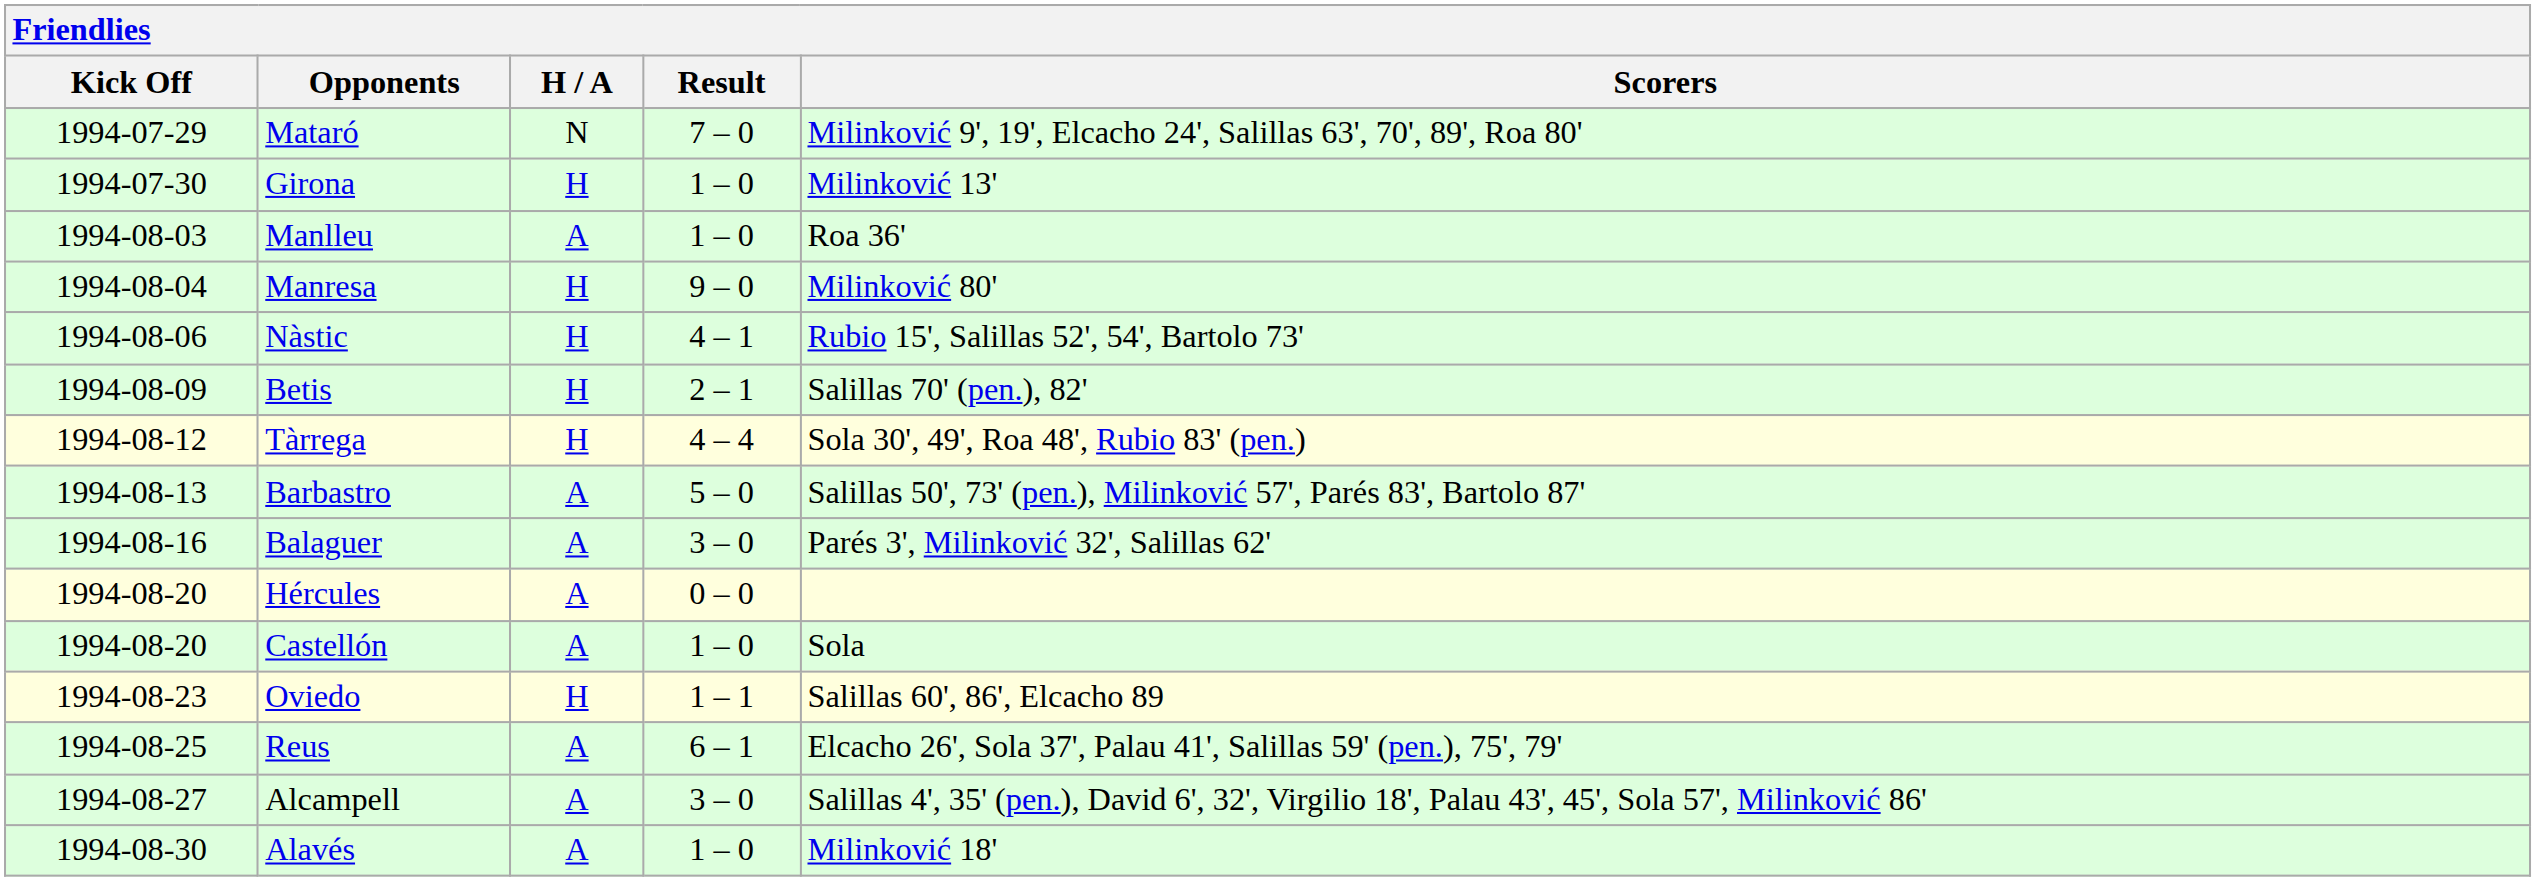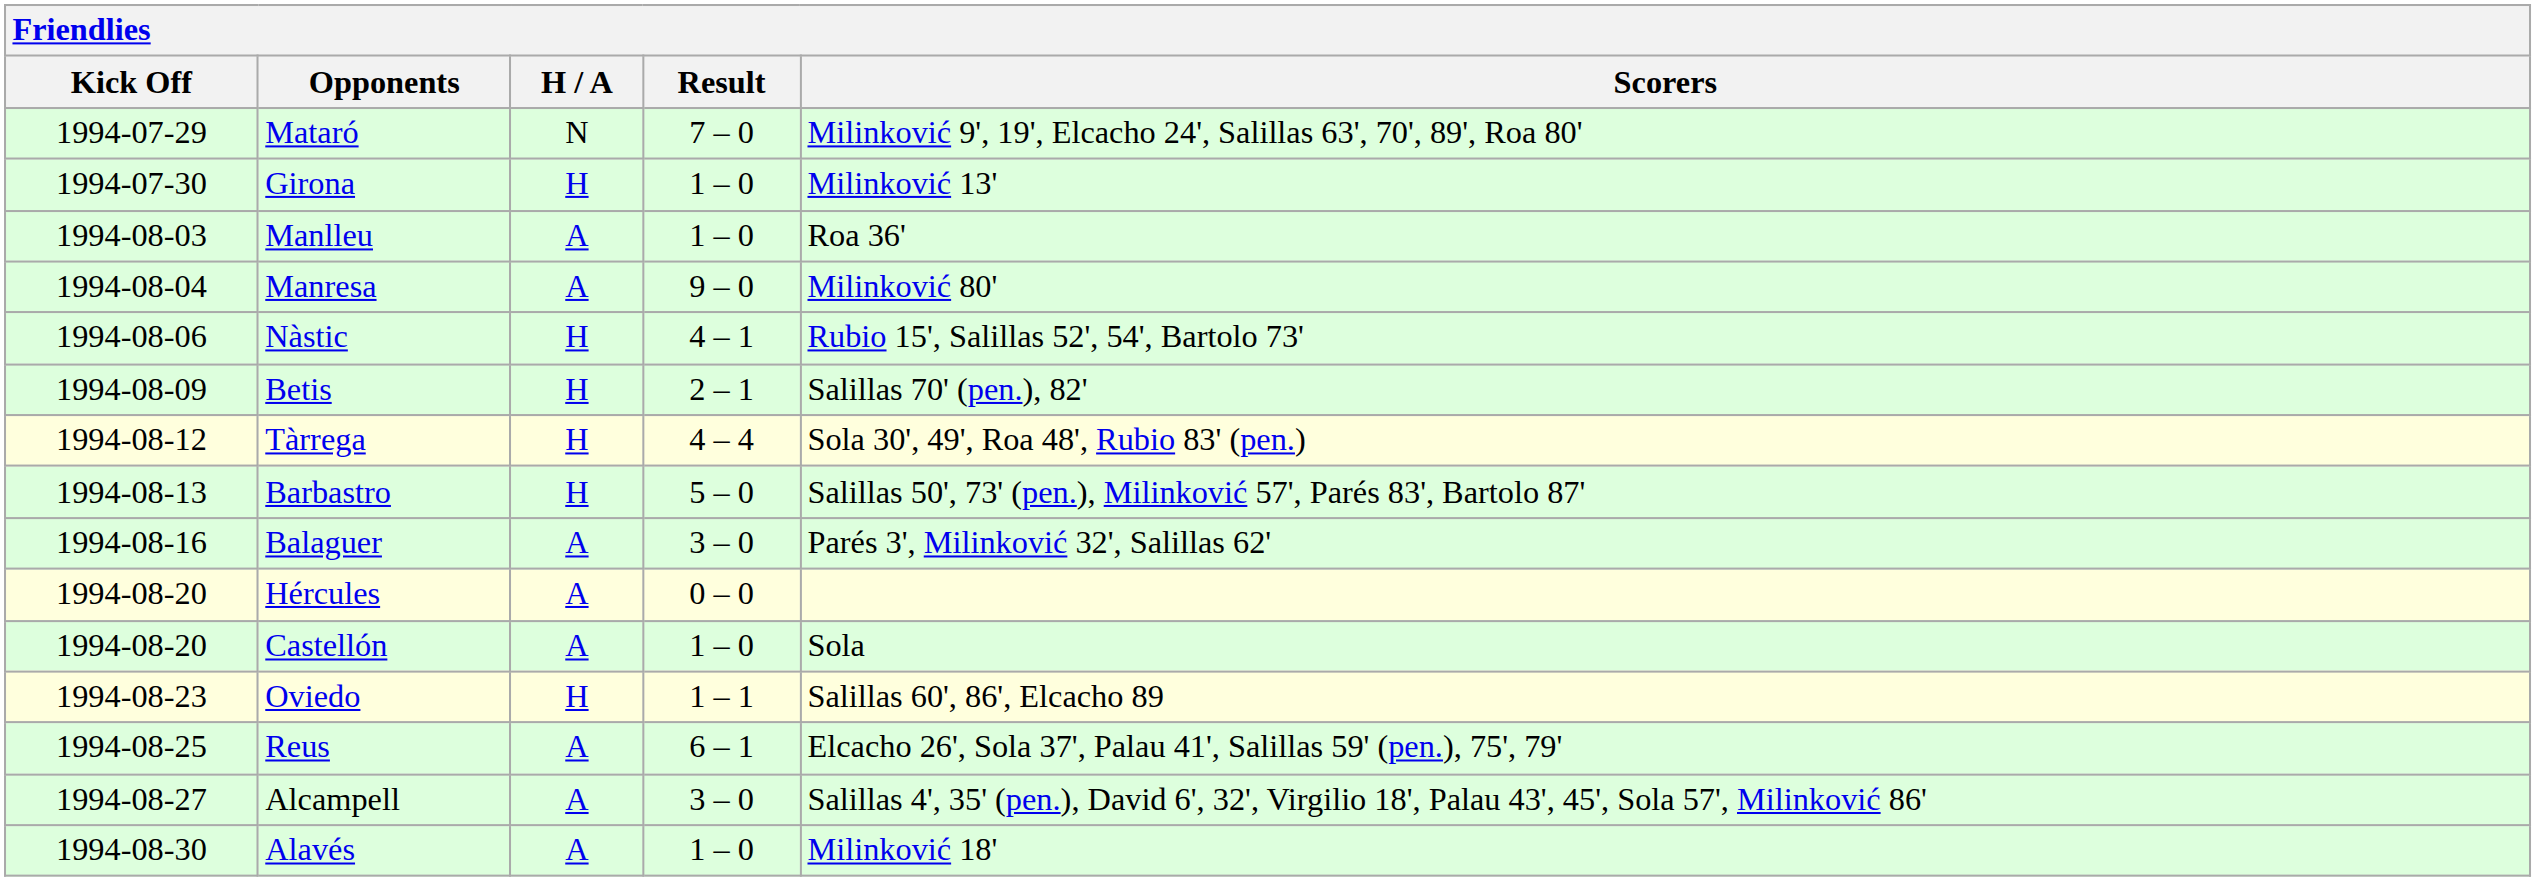 <table class="wikitable collapsible collapsed" style="width:99%;">
 <tr>
 <th colspan="8" style="text-align:left;"><a href='#'>Friendlies</a></th>
 </tr>
 <tr>
 <th>Kick Off</th>
 <th>Opponents</th>
 <th>H / A</th>
 <th>Result</th>
 <th>Scorers</th>
 </tr>
 <tr bgcolor="#ddffdd">
 <td align=center>1994-07-29</td>
 <td> <a href='#'>Mataró</a></td>
 <td align=center>N</td>
 <td align=center>7 – 0</td>
 <td><a href='#'>Milinković</a> 9', 19', Elcacho 24', Salillas 63', 70', 89', Roa 80'</td>
 </tr>
 <tr bgcolor="#ddffdd">
 <td align=center>1994-07-30</td>
 <td> <a href='#'>Girona</a></td>
 <td align=center><a href='#'>H</a></td>
 <td align=center>1 – 0</td>
 <td><a href='#'>Milinković</a> 13'</td>
 </tr>
 <tr bgcolor="#ddffdd">
 <td align=center>1994-08-03</td>
 <td> <a href='#'>Manlleu</a></td>
 <td align=center><a href='#'>A</a></td>
 <td align=center>1 – 0</td>
 <td>Roa 36'</td>
 </tr>
 <tr bgcolor="#ddffdd">
 <td align=center>1994-08-04</td>
 <td> <a href='#'>Manresa</a></td>
-<td align=center><a href='#'>H</a></td>
+<td align=center><a href='#'>A</a></td>
 <td align=center>9 – 0</td>
 <td><a href='#'>Milinković</a> 80'</td>
 </tr>
 <tr bgcolor="#ddffdd">
 <td align=center>1994-08-06</td>
 <td> <a href='#'>Nàstic</a></td>
 <td align=center><a href='#'>H</a></td>
 <td align=center>4 – 1</td>
 <td><a href='#'>Rubio</a> 15', Salillas 52', 54', Bartolo 73'</td>
 </tr>
 <tr bgcolor="#ddffdd">
 <td align=center>1994-08-09</td>
 <td> <a href='#'>Betis</a></td>
 <td align=center><a href='#'>H</a></td>
 <td align=center>2 – 1</td>
 <td>Salillas 70' (<a href='#'>pen.</a>), 82'</td>
 </tr>
 <tr bgcolor="#ffffdd">
 <td align=center>1994-08-12</td>
 <td> <a href='#'>Tàrrega</a></td>
 <td align=center><a href='#'>H</a></td>
 <td align=center>4 – 4</td>
 <td>Sola 30', 49', Roa 48', <a href='#'>Rubio</a> 83' (<a href='#'>pen.</a>)</td>
 </tr>
 <tr bgcolor="#ddffdd">
 <td align=center>1994-08-13</td>
 <td> <a href='#'>Barbastro</a></td>
-<td align=center><a href='#'>A</a></td>
+<td align=center><a href='#'>H</a></td>
 <td align=center>5 – 0</td>
 <td>Salillas 50', 73' (<a href='#'>pen.</a>), <a href='#'>Milinković</a> 57', Parés 83', Bartolo 87'</td>
 </tr>
 <tr bgcolor="#ddffdd">
 <td align=center>1994-08-16</td>
 <td> <a href='#'>Balaguer</a></td>
 <td align=center><a href='#'>A</a></td>
 <td align=center>3 – 0</td>
 <td>Parés 3', <a href='#'>Milinković</a> 32', Salillas 62'</td>
 </tr>
 <tr bgcolor="#ffffdd">
 <td align=center>1994-08-20</td>
 <td> <a href='#'>Hércules</a></td>
 <td align=center><a href='#'>A</a></td>
 <td align=center>0 – 0</td>
 <td></td>
 </tr>
 <tr bgcolor="#ddffdd">
 <td align=center>1994-08-20</td>
 <td> <a href='#'>Castellón</a></td>
 <td align=center><a href='#'>A</a></td>
 <td align=center>1 – 0</td>
 <td>Sola</td>
 </tr>
 <tr bgcolor="#ffffdd">
 <td align=center>1994-08-23</td>
 <td> <a href='#'>Oviedo</a></td>
 <td align=center><a href='#'>H</a></td>
 <td align=center>1 – 1</td>
 <td>Salillas 60', 86', Elcacho 89</td>
 </tr>
 <tr bgcolor="#ddffdd">
 <td align=center>1994-08-25</td>
 <td> <a href='#'>Reus</a></td>
 <td align=center><a href='#'>A</a></td>
 <td align=center>6 – 1</td>
 <td>Elcacho 26', Sola 37', Palau 41', Salillas 59' (<a href='#'>pen.</a>), 75', 79'</td>
 </tr>
 <tr bgcolor="#ddffdd">
 <td align=center>1994-08-27</td>
 <td> Alcampell</td>
 <td align=center><a href='#'>A</a></td>
 <td align=center>3 – 0</td>
 <td>Salillas 4', 35' (<a href='#'>pen.</a>), David 6', 32', Virgilio 18', Palau 43', 45', Sola 57', <a href='#'>Milinković</a> 86'</td>
 </tr>
 <tr bgcolor="#ddffdd">
 <td align=center>1994-08-30</td>
 <td> <a href='#'>Alavés</a></td>
 <td align=center><a href='#'>A</a></td>
 <td align=center>1 – 0</td>
 <td><a href='#'>Milinković</a> 18'</td>
 </tr>
 </table>
